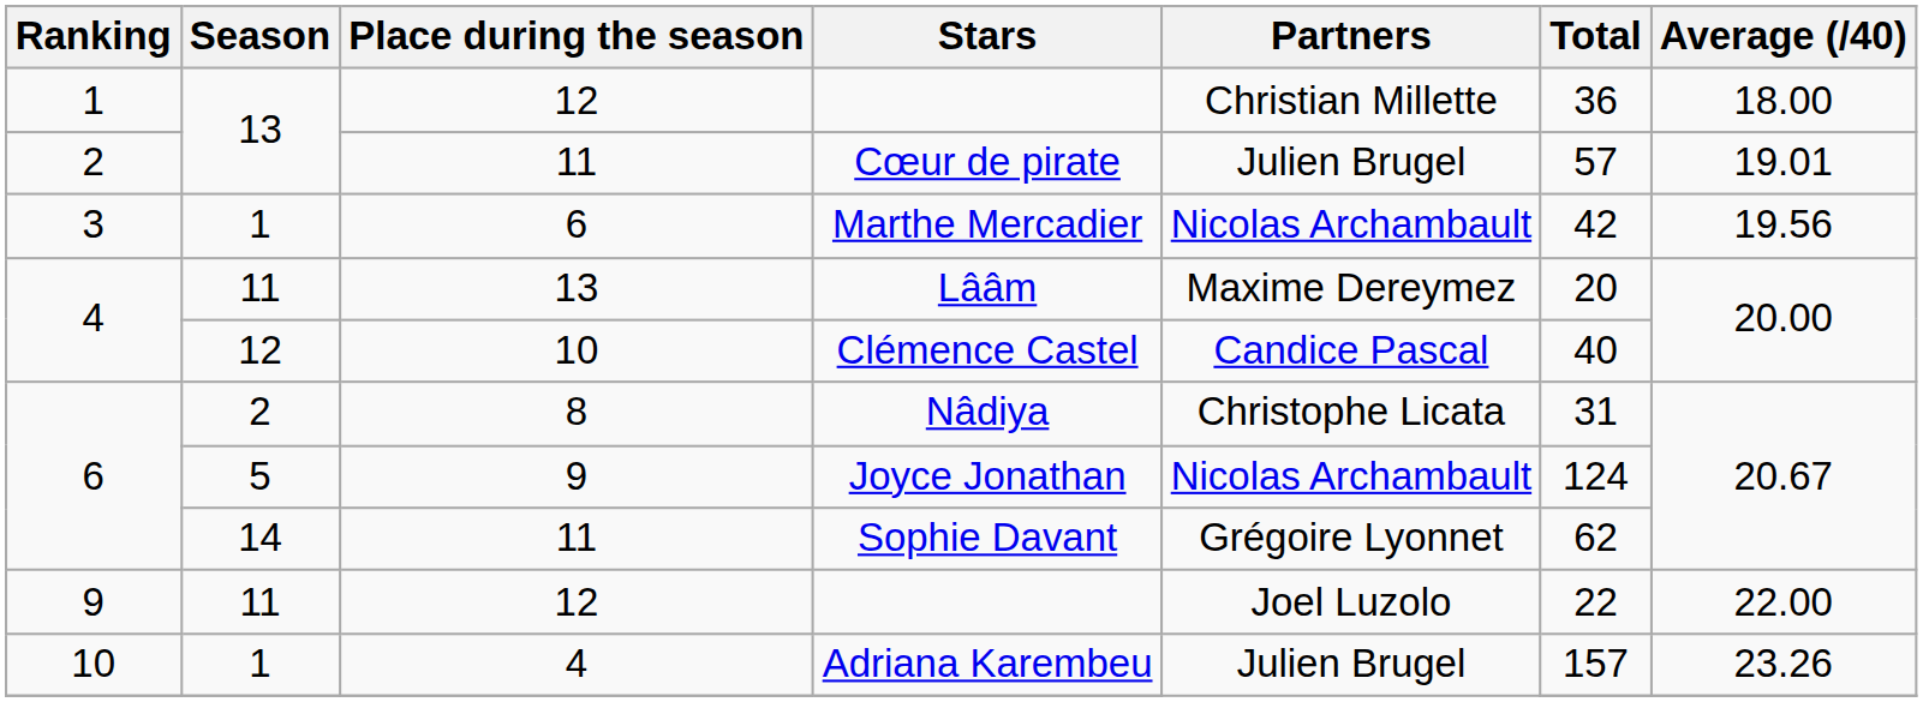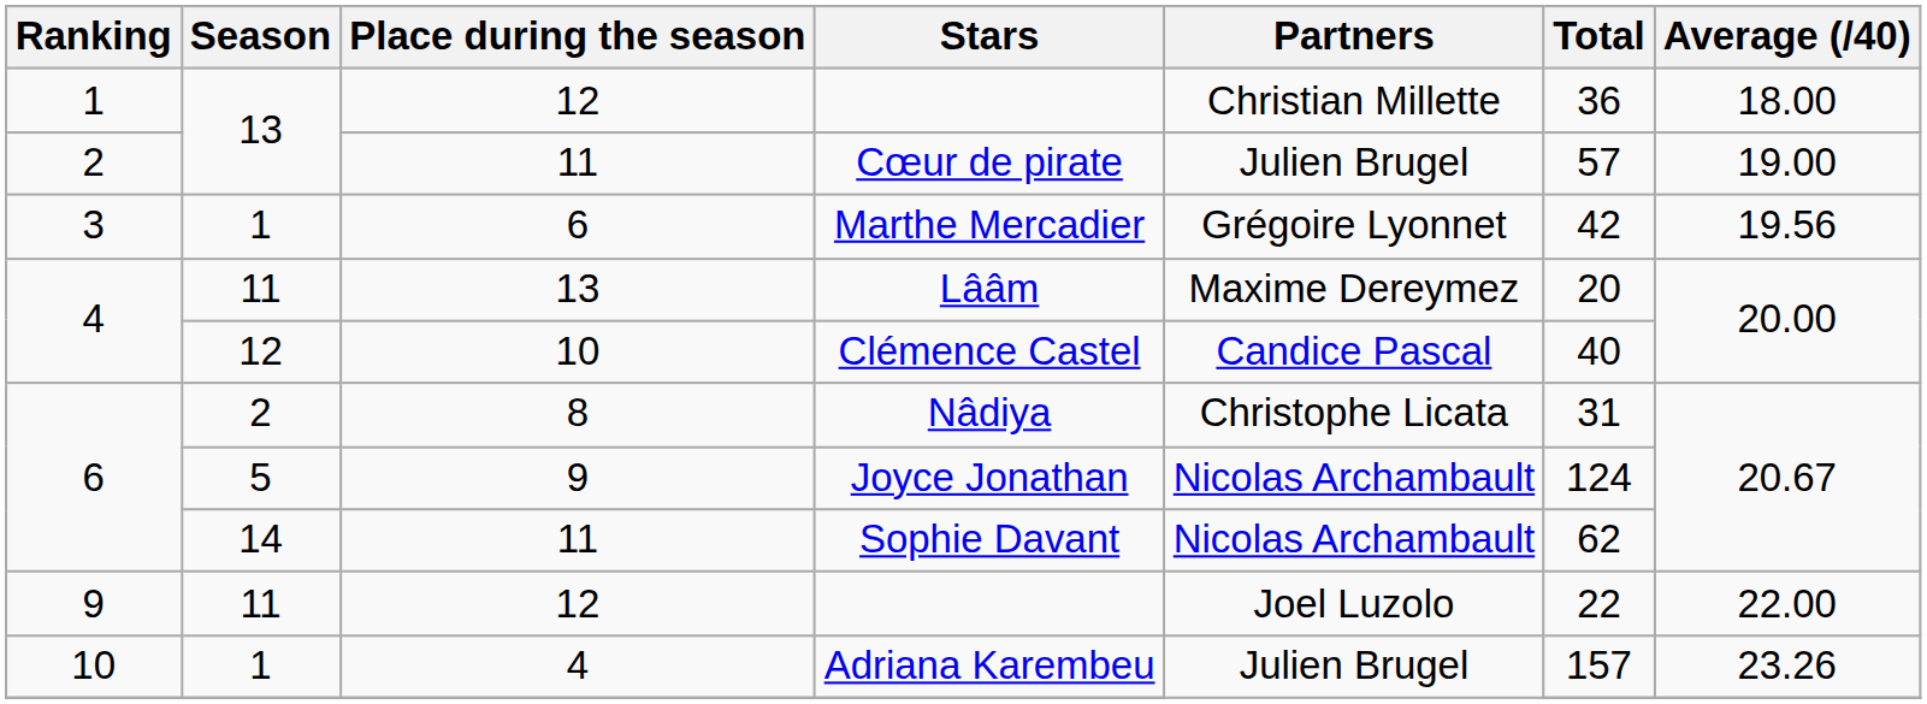 <table class="wikitable collapsible collapsed" style="text-align: center; width: auto">
 <tr>
 <th>Ranking</th>
 <th>Season</th>
 <th>Place during the season</th>
 <th>Stars</th>
 <th>Partners</th>
 <th>Total</th>
 <th>Average (/40)</th>
 </tr>
 <tr>
 <td>1</td>
 <td rowspan="2">13</td>
 <td>12</td>
 <td></td>
 <td>Christian Millette</td>
 <td>36</td>
 <td>18.00</td>
 </tr>
 <tr>
 <td>2</td>
 <td>11</td>
 <td><a href='#'>Cœur de pirate</a></td>
 <td>Julien Brugel</td>
 <td>57</td>
-<td>19.01</td>
+<td>19.00</td>
 </tr>
 <tr>
 <td>3</td>
 <td>1</td>
 <td>6</td>
 <td><a href='#'>Marthe Mercadier</a></td>
-<td><a href='#'>Nicolas Archambault</a></td>
+<td>Grégoire Lyonnet</td>
 <td>42</td>
 <td>19.56</td>
 </tr>
 <tr>
 <td rowspan="2">4</td>
 <td>11</td>
 <td>13</td>
 <td><a href='#'>Lââm</a></td>
 <td>Maxime Dereymez</td>
 <td>20</td>
 <td rowspan="2">20.00</td>
 </tr>
 <tr>
 <td>12</td>
 <td>10</td>
 <td><a href='#'>Clémence Castel</a></td>
 <td><a href='#'>Candice Pascal</a></td>
 <td>40</td>
 </tr>
 <tr>
 <td rowspan="3">6</td>
 <td>2</td>
 <td>8</td>
 <td><a href='#'>Nâdiya</a></td>
 <td>Christophe Licata</td>
 <td>31</td>
 <td rowspan="3">20.67</td>
 </tr>
 <tr>
 <td>5</td>
 <td>9</td>
 <td><a href='#'>Joyce Jonathan</a></td>
 <td><a href='#'>Nicolas Archambault</a></td>
 <td>124</td>
 </tr>
 <tr>
 <td>14</td>
 <td>11</td>
 <td><a href='#'>Sophie Davant</a></td>
-<td>Grégoire Lyonnet</td>
+<td><a href='#'>Nicolas Archambault</a></td>
 <td>62</td>
 </tr>
 <tr>
 <td>9</td>
 <td>11</td>
 <td>12</td>
 <td></td>
 <td>Joel Luzolo</td>
 <td>22</td>
 <td>22.00</td>
 </tr>
 <tr>
 <td>10</td>
 <td>1</td>
 <td>4</td>
 <td><a href='#'>Adriana Karembeu</a></td>
 <td rowspan="2">Julien Brugel</td>
 <td>157</td>
 <td>23.26</td>
 </tr>
 <tr>
 </tr>
 </table>
